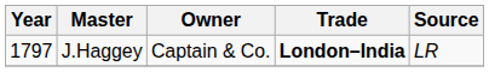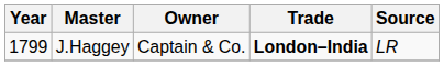 <table class=" wikitable">
 <tr>
 <th>Year</th>
 <th>Master</th>
 <th>Owner</th>
 <th>Trade</th>
 <th>Source</th>
 </tr>
 <tr>
-<td>1797</td>
+<td>1799</td>
 <td>J.Haggey</td>
 <td>Captain & Co.</td>
 <td><strong>London–India</strong></td>
 <td><em>LR</em></td>
 </tr>
 <tr>
 </tr>
 </table>
